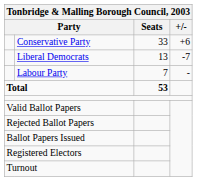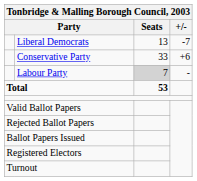 <table class="wikitable" border="1" style="text-align:right; font-size:100%">
 <tr>
 <th align=center colspan=4>Tonbridge & Malling Borough Council, 2003</th>
 </tr>
 <tr>
 <th align=left colspan=2>Party</th>
 <th align=center>Seats</th>
 <th align=center>+/-</th>
 </tr>
 <tr>
 <td bgcolor=> </td>
+<td align=left><a href='#'>Liberal Democrats</a></td>
+<td>13</td>
+<td>-7</td>
+</tr>
+<tr>
+<td bgcolor=> </td>
 <td align=left><a href='#'>Conservative Party</a></td>
 <td>33</td>
 <td>+6</td>
 </tr>
 <tr>
 <td bgcolor=> </td>
-<td align=left><a href='#'>Liberal Democrats</a></td>
-<td>13</td>
-<td>-7</td>
-</tr>
-<tr>
-<td bgcolor=> </td>
 <td align=left><a href='#'>Labour Party</a></td>
-<td>7</td>
+<td style="background: lightgrey;">7</td>
 <td>-</td>
 </tr>
 <tr>
 <td align=left colspan=2><strong>Total</strong></td>
 <td><strong>53</strong></td>
 <td></td>
 </tr>
 <tr>
 <td align=left colspan=4></td>
 </tr>
 <tr>
 <td align=left colspan=2>Valid Ballot Papers</td>
 <td></td>
 <td rowspan=5></td>
 </tr>
 <tr>
 <td align=left colspan=2>Rejected Ballot Papers</td>
 <td></td>
 </tr>
 <tr>
 <td align=left colspan=2>Ballot Papers Issued</td>
 <td></td>
 </tr>
 <tr>
 <td align=left colspan=2>Registered Electors</td>
 <td></td>
 </tr>
 <tr>
 <td align=left colspan=2>Turnout</td>
 <td></td>
 </tr>
 </table>
